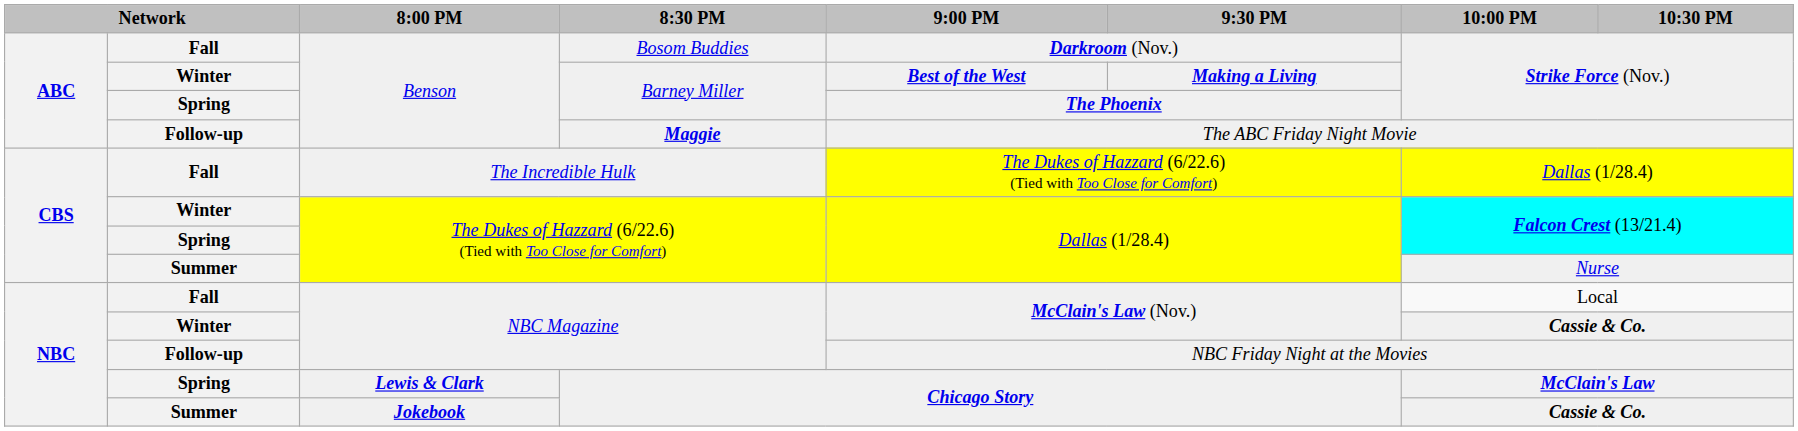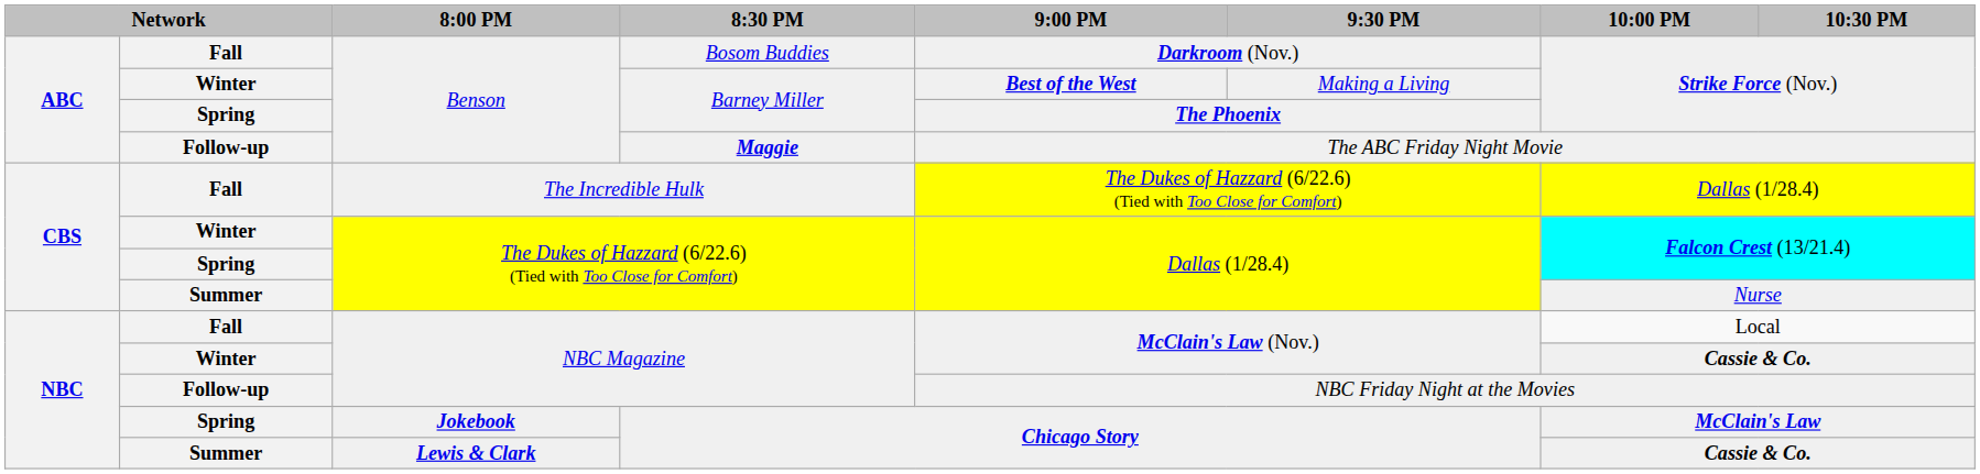 <table class="wikitable plainrowheaders" style="width:100%; margin:auto; text-align:center;">
 <tr>
 <th colspan="2" style="background-color:#C0C0C0;text-align:center">Network</th>
 <th style="background-color:#C0C0C0;text-align:center">8:00 PM</th>
 <th style="background-color:#C0C0C0;text-align:center">8:30 PM</th>
 <th style="background-color:#C0C0C0;text-align:center">9:00 PM</th>
 <th style="background-color:#C0C0C0;text-align:center">9:30 PM</th>
 <th style="background-color:#C0C0C0;text-align:center">10:00 PM</th>
 <th style="background-color:#C0C0C0;text-align:center">10:30 PM</th>
 </tr>
 <tr>
 <th rowspan="4" bgcolor="#C0C0C0"><a href='#'>ABC</a></th>
 <th>Fall</th>
 <td bgcolor="#F0F0F0" rowspan="4"><em><a href='#'>Benson</a></em></td>
 <td bgcolor="#F0F0F0"><em><a href='#'>Bosom Buddies</a></em></td>
 <td bgcolor="#F0F0F0" colspan="2"><strong><em><a href='#'>Darkroom</a></em></strong> (Nov.)</td>
 <td bgcolor="#F0F0F0" colspan="2" rowspan="3"><strong><em><a href='#'>Strike Force</a></em></strong> (Nov.)</td>
 </tr>
 <tr>
 <th>Winter</th>
 <td bgcolor="#F0F0F0" rowspan="2"><em><a href='#'>Barney Miller</a></em></td>
 <td bgcolor="#F0F0F0"><strong><em><a href='#'>Best of the West</a></em></strong></td>
-<td bgcolor="#F0F0F0"><strong><em><a href='#'>Making a Living</a></em></strong></td>
+<td bgcolor="#F0F0F0"><em><a href='#'>Making a Living</a></em></td>
 </tr>
 <tr>
 <th>Spring</th>
 <td bgcolor="#F0F0F0" colspan="2"><strong><em><a href='#'><strong>The Phoenix</strong></a></em></strong></td>
 </tr>
 <tr>
 <th>Follow-up</th>
 <td bgcolor="#F0F0F0"><strong><em><a href='#'>Maggie</a></em></strong></td>
 <td bgcolor="#F0F0F0" colspan="4"><em>The ABC Friday Night Movie</em></td>
 </tr>
 <tr>
 <th rowspan="4" bgcolor="#C0C0C0"><a href='#'>CBS</a></th>
 <th>Fall</th>
 <td bgcolor="#F0F0F0" colspan="2"><em><a href='#'>The Incredible Hulk</a></em></td>
 <td bgcolor="#FFFF00" colspan="2"><em><a href='#'>The Dukes of Hazzard</a></em> (6/22.6)<br><small>(Tied with <em><a href='#'>Too Close for Comfort</a></em>)</small></td>
 <td bgcolor="#FFFF00" colspan="2"><em><a href='#'>Dallas</a></em> (1/28.4)</td>
 </tr>
 <tr>
 <th>Winter</th>
 <td bgcolor="#FFFF00" colspan="2" rowspan="3"><em><a href='#'>The Dukes of Hazzard</a></em> (6/22.6)<br><small>(Tied with <em><a href='#'>Too Close for Comfort</a></em>)</small></td>
 <td bgcolor="#FFFF00" colspan="2" rowspan="3"><em><a href='#'>Dallas</a></em> (1/28.4)</td>
 <td bgcolor="#00FFFF" colspan="2" rowspan="2"><strong><em><a href='#'>Falcon Crest</a></em></strong> (13/21.4)</td>
 </tr>
 <tr>
 <th>Spring</th>
 </tr>
 <tr>
 <th>Summer</th>
 <td bgcolor="#F0F0F0" colspan="2"><em><a href='#'>Nurse</a></em></td>
 </tr>
 <tr>
 <th bgcolor="#C0C0C0" rowspan="5"><a href='#'>NBC</a></th>
 <th>Fall</th>
 <td bgcolor="#F0F0F0" colspan="2" rowspan="3"><em><a href='#'>NBC Magazine</a></em></td>
 <td bgcolor="#F0F0F0" colspan="2" rowspan="2"><strong><em><a href='#'>McClain's Law</a></em></strong> (Nov.)</td>
 <td colspan="2">Local</td>
 </tr>
 <tr>
 <th>Winter</th>
 <td bgcolor="#F0F0F0" colspan="2"><strong><em>Cassie & Co.</em></strong></td>
 </tr>
 <tr>
 <th>Follow-up</th>
 <td bgcolor="#F0F0F0" colspan="4"><em>NBC Friday Night at the Movies</em></td>
 </tr>
 <tr>
 <th>Spring</th>
-<td bgcolor="#F0F0F0"><strong><em><a href='#'>Lewis & Clark</a></em></strong></td>
+<td bgcolor="#F0F0F0"><strong><em><a href='#'>Jokebook</a></em></strong></td>
 <td bgcolor="#F0F0F0" colspan="3" rowspan="2"><strong><em><a href='#'>Chicago Story</a></em></strong></td>
 <td bgcolor="#F0F0F0" colspan="2"><strong><em><a href='#'>McClain's Law</a></em></strong></td>
 </tr>
 <tr>
 <th>Summer</th>
-<td bgcolor="#F0F0F0"><strong><em><a href='#'>Jokebook</a></em></strong></td>
+<td bgcolor="#F0F0F0"><strong><em><a href='#'>Lewis & Clark</a></em></strong></td>
 <td bgcolor="#F0F0F0" colspan="2"><strong><em>Cassie & Co.</em></strong></td>
 </tr>
 </table>
